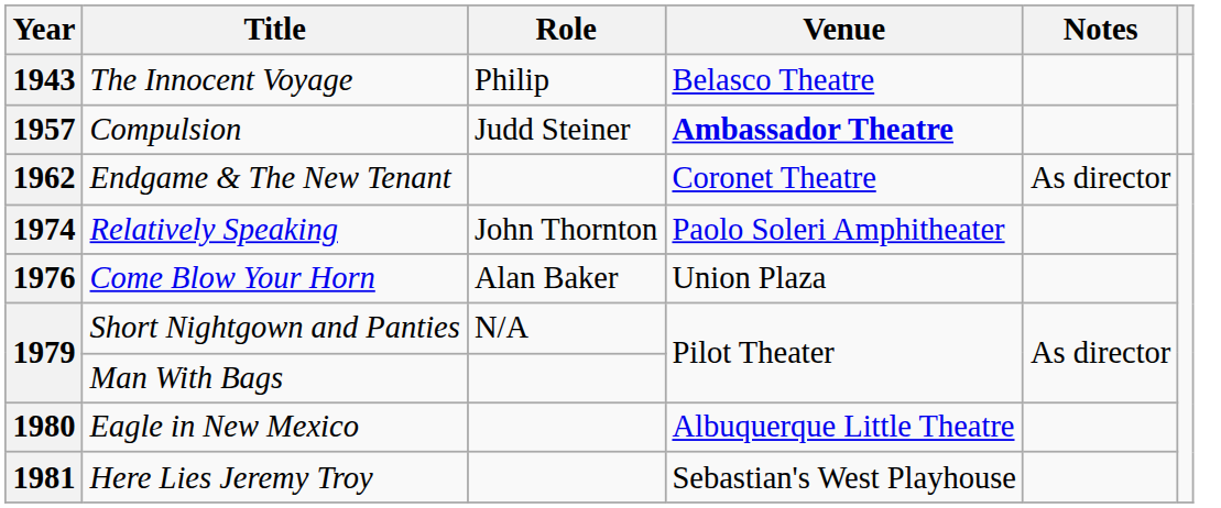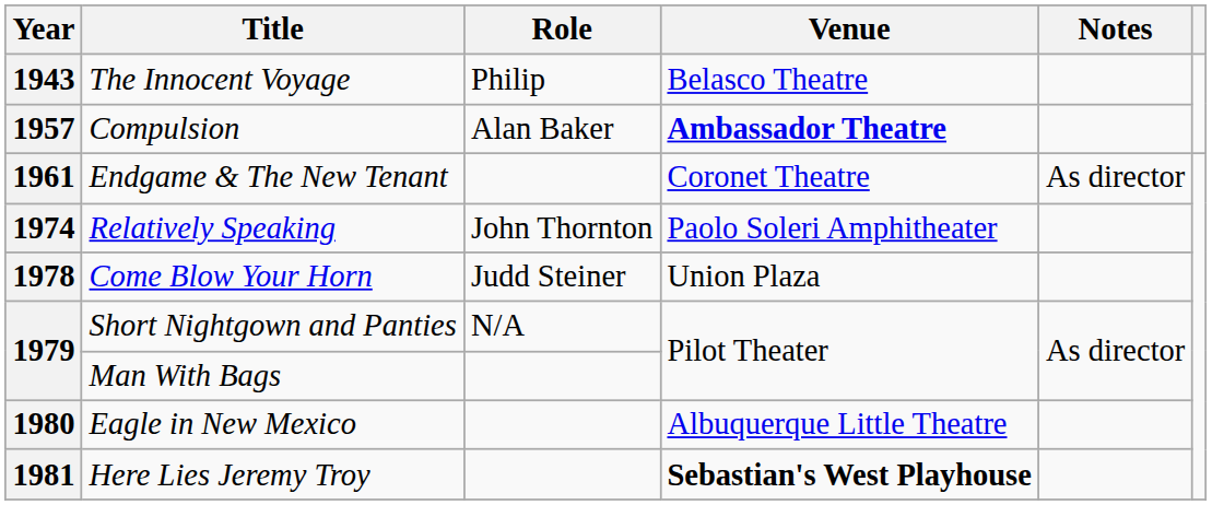 <table class="wikitable sortable plainrowheaders">
 <tr>
 <th>Year</th>
 <th>Title</th>
 <th>Role</th>
 <th class="unsortable">Venue</th>
 <th>Notes</th>
 <th class="unsortable"></th>
 </tr>
 <tr>
 <th scope="row">1943</th>
 <td><em>The Innocent Voyage</em></td>
 <td>Philip</td>
 <td><a href='#'>Belasco Theatre</a></td>
 <td></td>
 <td rowspan="2" style="text-align:center;"></td>
 </tr>
 <tr>
 <th scope="row">1957</th>
 <td><em>Compulsion</em></td>
-<td>Judd Steiner</td>
+<td>Alan Baker</td>
 <td><strong><a href='#'>Ambassador Theatre</a></strong></td>
 <td></td>
 </tr>
 <tr>
-<th scope="row">1962</th>
+<th scope="row">1961</th>
 <td><em>Endgame & The New Tenant</em></td>
 <td></td>
 <td><a href='#'>Coronet Theatre</a></td>
 <td>As director</td>
 <td rowspan="7" style="text-align:center;"></td>
 </tr>
 <tr>
 <th scope="row">1974</th>
 <td><a href='#'><em>Relatively Speaking</em></a></td>
 <td>John Thornton</td>
 <td><a href='#'>Paolo Soleri Amphitheater</a></td>
 <td></td>
 </tr>
 <tr>
-<th scope="row">1976</th>
+<th scope="row">1978</th>
 <td><em><a href='#'>Come Blow Your Horn</a></em></td>
-<td>Alan Baker</td>
+<td>Judd Steiner</td>
 <td>Union Plaza</td>
 <td></td>
 </tr>
 <tr>
 <th rowspan="2" scope="row">1979</th>
 <td><em>Short Nightgown and Panties</em></td>
 <td>N/A</td>
 <td rowspan="2">Pilot Theater</td>
 <td rowspan="2">As director</td>
 </tr>
 <tr>
 <td><em>Man With Bags</em></td>
 <td></td>
 </tr>
 <tr>
 <th scope="row">1980</th>
 <td><em>Eagle in New Mexico</em></td>
 <td></td>
 <td><a href='#'>Albuquerque Little Theatre</a></td>
 <td></td>
 </tr>
 <tr>
 <th scope="row">1981</th>
 <td><em>Here Lies Jeremy Troy</em></td>
 <td></td>
-<td>Sebastian's West Playhouse</td>
+<td><strong>Sebastian's West Playhouse</strong></td>
 <td></td>
 </tr>
 </table>
